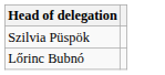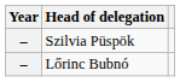 <table class="wikitable plainrowheaders">
 <tr>
+<th>Year</th>
 <th>Head of delegation</th>
 <th></th>
 </tr>
 <tr>
+<th scope="row">–</th>
 <td>Szilvia Püspök</td>
 <td></td>
 </tr>
 <tr>
+<th scope="row">–</th>
 <td>Lőrinc Bubnó</td>
 <td></td>
 </tr>
 </table>
